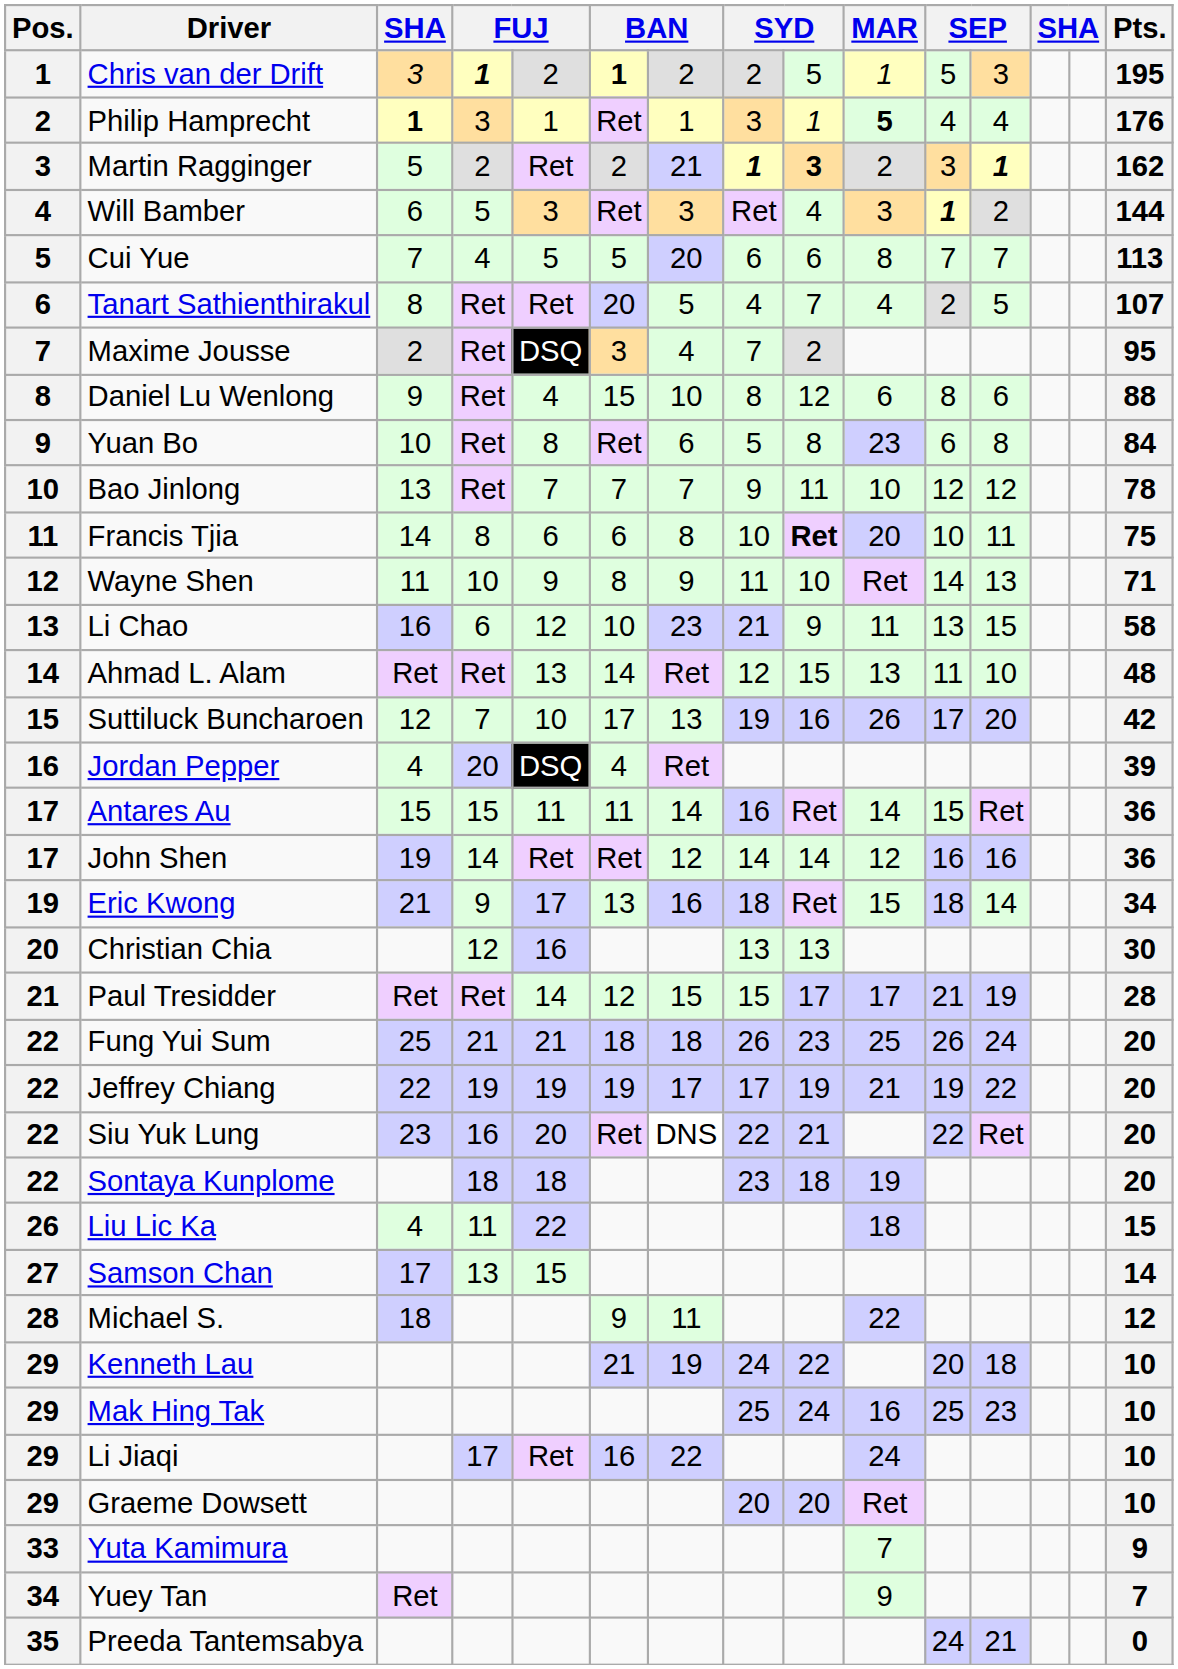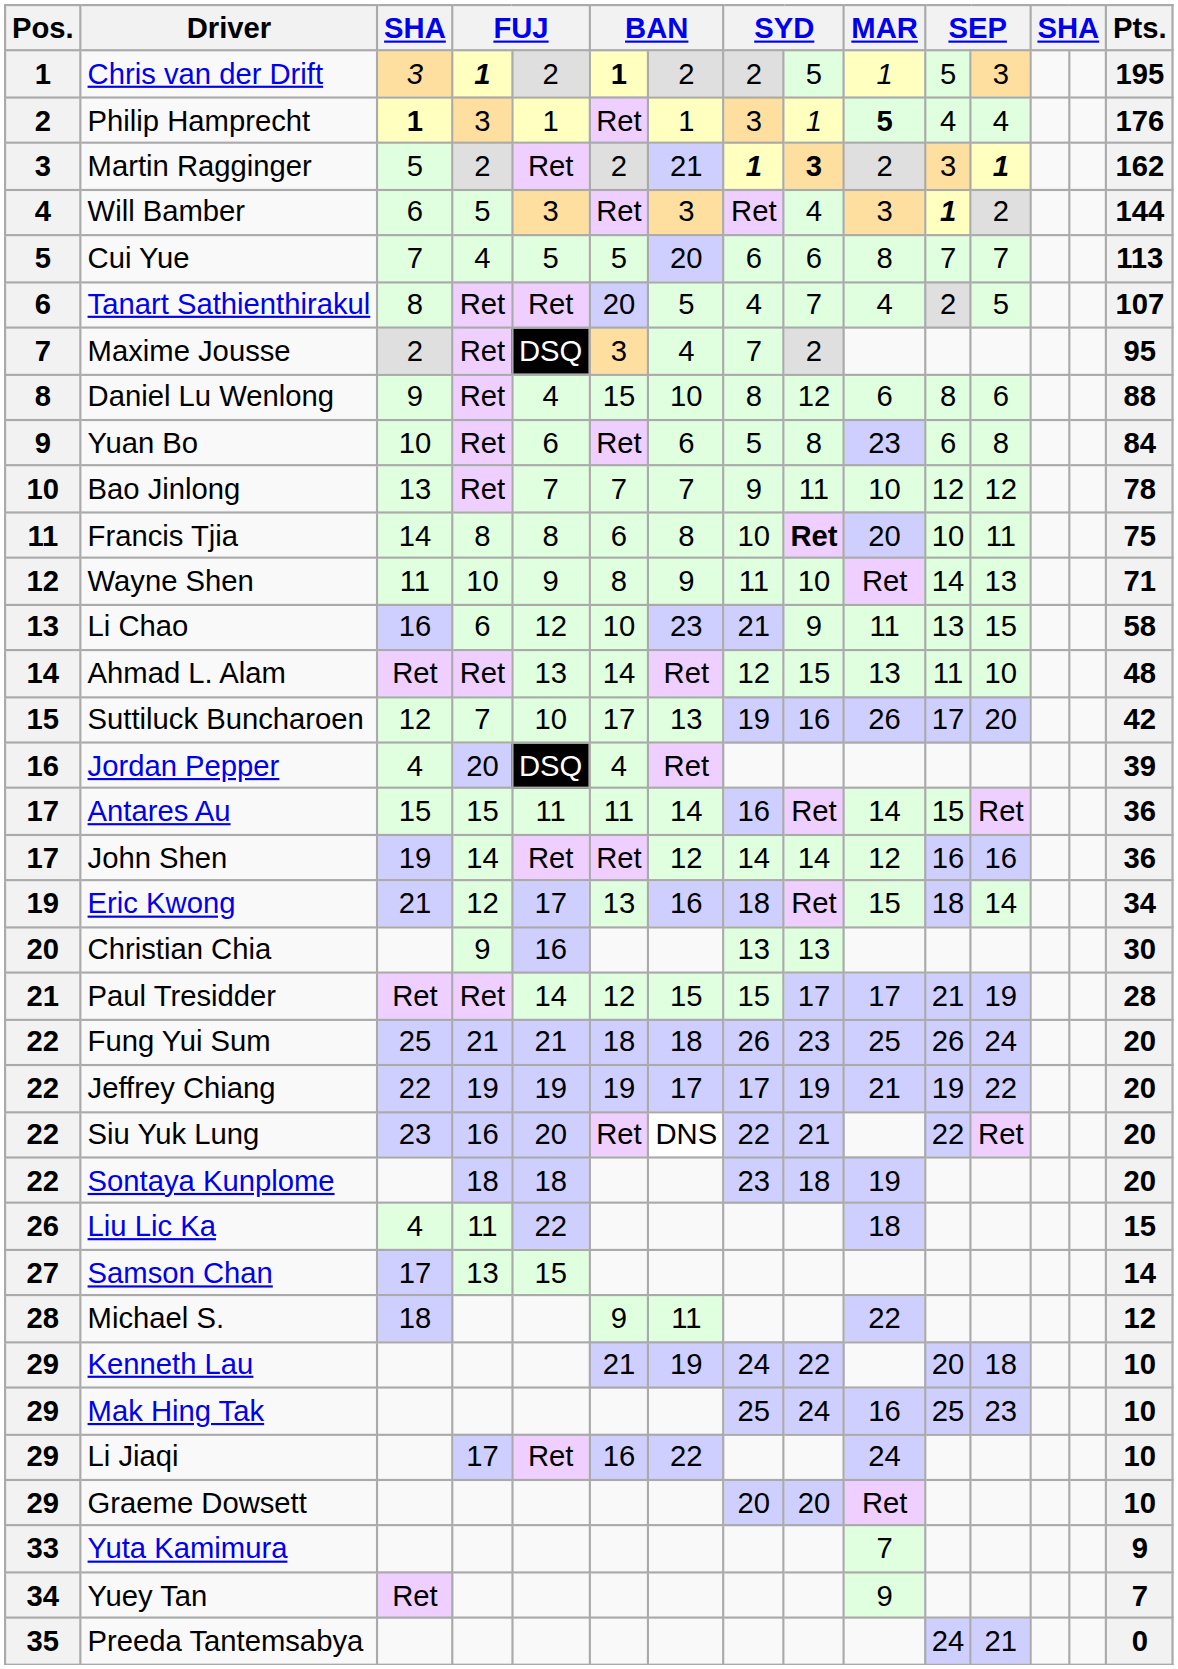 <table class="wikitable" style="font-size: 85%; text-align: center;">
 <tr>
 <th>Pos.</th>
 <th>Driver</th>
 <th colspan="1"><a href='#'>SHA</a><br></th>
 <th colspan="2"><a href='#'>FUJ</a><br></th>
 <th colspan="2"><a href='#'>BAN</a><br></th>
 <th colspan="2"><a href='#'>SYD</a><br></th>
 <th colspan="1"><a href='#'>MAR</a><br></th>
 <th colspan="2"><a href='#'>SEP</a><br></th>
 <th colspan="2"><a href='#'>SHA</a><br></th>
 <th>Pts.</th>
 </tr>
 <tr>
 <th>1</th>
 <td align="left"> <a href='#'>Chris van der Drift</a></td>
 <td style="background:#ffdf9f;"><em>3</em></td>
 <td style="background:#ffffbf;"><strong><em>1</em></strong></td>
 <td style="background:#dfdfdf;">2</td>
 <td style="background:#ffffbf;"><strong>1</strong></td>
 <td style="background:#dfdfdf;">2</td>
 <td style="background:#dfdfdf;">2</td>
 <td style="background:#dfffdf;">5</td>
 <td style="background:#ffffbf;"><em>1</em></td>
 <td style="background:#dfffdf;">5</td>
 <td style="background:#ffdf9f;">3</td>
 <td></td>
 <td></td>
 <th>195</th>
 </tr>
 <tr>
 <th>2</th>
 <td align="left"> Philip Hamprecht</td>
 <td style="background:#ffffbf;"><strong>1</strong></td>
 <td style="background:#ffdf9f;">3</td>
 <td style="background:#ffffbf;">1</td>
 <td style="background:#efcfff;">Ret</td>
 <td style="background:#ffffbf;">1</td>
 <td style="background:#ffdf9f;">3</td>
 <td style="background:#ffffbf;"><em>1</em></td>
 <td style="background:#dfffdf;"><strong>5</strong></td>
 <td style="background:#dfffdf;">4</td>
 <td style="background:#dfffdf;">4</td>
 <td></td>
 <td></td>
 <th>176</th>
 </tr>
 <tr>
 <th>3</th>
 <td align="left"> Martin Ragginger</td>
 <td style="background:#dfffdf;">5</td>
 <td style="background:#dfdfdf;">2</td>
 <td style="background:#efcfff;">Ret</td>
 <td style="background:#dfdfdf;">2</td>
 <td style="background:#cfcfff;">21</td>
 <td style="background:#ffffbf;"><strong><em>1</em></strong></td>
 <td style="background:#ffdf9f;"><strong>3</strong></td>
 <td style="background:#dfdfdf;">2</td>
 <td style="background:#ffdf9f;">3</td>
 <td style="background:#ffffbf;"><strong><em>1</em></strong></td>
 <td></td>
 <td></td>
 <th>162</th>
 </tr>
 <tr>
 <th>4</th>
 <td align="left"> Will Bamber</td>
 <td style="background:#dfffdf;">6</td>
 <td style="background:#dfffdf;">5</td>
 <td style="background:#ffdf9f;">3</td>
 <td style="background:#efcfff;">Ret</td>
 <td style="background:#ffdf9f;">3</td>
 <td style="background:#efcfff;">Ret</td>
 <td style="background:#dfffdf;">4</td>
 <td style="background:#ffdf9f;">3</td>
 <td style="background:#ffffbf;"><strong><em>1</em></strong></td>
 <td style="background:#dfdfdf;">2</td>
 <td></td>
 <td></td>
 <th>144</th>
 </tr>
 <tr>
 <th>5</th>
 <td align="left"> Cui Yue</td>
 <td style="background:#dfffdf;">7</td>
 <td style="background:#dfffdf;">4</td>
 <td style="background:#dfffdf;">5</td>
 <td style="background:#dfffdf;">5</td>
 <td style="background:#cfcfff;">20</td>
 <td style="background:#dfffdf;">6</td>
 <td style="background:#dfffdf;">6</td>
 <td style="background:#dfffdf;">8</td>
 <td style="background:#dfffdf;">7</td>
 <td style="background:#dfffdf;">7</td>
 <td></td>
 <td></td>
 <th>113</th>
 </tr>
 <tr>
 <th>6</th>
 <td align="left"> <a href='#'>Tanart Sathienthirakul</a></td>
 <td style="background:#dfffdf;">8</td>
 <td style="background:#efcfff;">Ret</td>
 <td style="background:#efcfff;">Ret</td>
 <td style="background:#cfcfff;">20</td>
 <td style="background:#dfffdf;">5</td>
 <td style="background:#dfffdf;">4</td>
 <td style="background:#dfffdf;">7</td>
 <td style="background:#dfffdf;">4</td>
 <td style="background:#dfdfdf;">2</td>
 <td style="background:#dfffdf;">5</td>
 <td></td>
 <td></td>
 <th>107</th>
 </tr>
 <tr>
 <th>7</th>
 <td align="left"> Maxime Jousse</td>
 <td style="background:#dfdfdf;">2</td>
 <td style="background:#efcfff;">Ret</td>
 <td style="background-color:#000000; color:white">DSQ</td>
 <td style="background:#ffdf9f;">3</td>
 <td style="background:#dfffdf;">4</td>
 <td style="background:#dfffdf;">7</td>
 <td style="background:#dfdfdf;">2</td>
 <td></td>
 <td></td>
 <td></td>
 <td></td>
 <td></td>
 <th>95</th>
 </tr>
 <tr>
 <th>8</th>
 <td align="left"> Daniel Lu Wenlong</td>
 <td style="background:#dfffdf;">9</td>
 <td style="background:#efcfff;">Ret</td>
 <td style="background:#dfffdf;">4</td>
 <td style="background:#dfffdf;">15</td>
 <td style="background:#dfffdf;">10</td>
 <td style="background:#dfffdf;">8</td>
 <td style="background:#dfffdf;">12</td>
 <td style="background:#dfffdf;">6</td>
 <td style="background:#dfffdf;">8</td>
 <td style="background:#dfffdf;">6</td>
 <td></td>
 <td></td>
 <th>88</th>
 </tr>
 <tr>
 <th>9</th>
 <td align="left"> Yuan Bo</td>
 <td style="background:#dfffdf;">10</td>
 <td style="background:#efcfff;">Ret</td>
-<td style="background:#dfffdf;">8</td>
+<td style="background:#dfffdf;">6</td>
 <td style="background:#efcfff;">Ret</td>
 <td style="background:#dfffdf;">6</td>
 <td style="background:#dfffdf;">5</td>
 <td style="background:#dfffdf;">8</td>
 <td style="background:#cfcfff;">23</td>
 <td style="background:#dfffdf;">6</td>
 <td style="background:#dfffdf;">8</td>
 <td></td>
 <td></td>
 <th>84</th>
 </tr>
 <tr>
 <th>10</th>
 <td align="left"> Bao Jinlong</td>
 <td style="background:#dfffdf;">13</td>
 <td style="background:#efcfff;">Ret</td>
 <td style="background:#dfffdf;">7</td>
 <td style="background:#dfffdf;">7</td>
 <td style="background:#dfffdf;">7</td>
 <td style="background:#dfffdf;">9</td>
 <td style="background:#dfffdf;">11</td>
 <td style="background:#dfffdf;">10</td>
 <td style="background:#dfffdf;">12</td>
 <td style="background:#dfffdf;">12</td>
 <td></td>
 <td></td>
 <th>78</th>
 </tr>
 <tr>
 <th>11</th>
 <td align="left"> Francis Tjia</td>
 <td style="background:#dfffdf;">14</td>
 <td style="background:#dfffdf;">8</td>
-<td style="background:#dfffdf;">6</td>
+<td style="background:#dfffdf;">8</td>
 <td style="background:#dfffdf;">6</td>
 <td style="background:#dfffdf;">8</td>
 <td style="background:#dfffdf;">10</td>
 <td style="background:#efcfff;"><strong>Ret</strong></td>
 <td style="background:#cfcfff;">20</td>
 <td style="background:#dfffdf;">10</td>
 <td style="background:#dfffdf;">11</td>
 <td></td>
 <td></td>
 <th>75</th>
 </tr>
 <tr>
 <th>12</th>
 <td align="left"> Wayne Shen</td>
 <td style="background:#dfffdf;">11</td>
 <td style="background:#dfffdf;">10</td>
 <td style="background:#dfffdf;">9</td>
 <td style="background:#dfffdf;">8</td>
 <td style="background:#dfffdf;">9</td>
 <td style="background:#dfffdf;">11</td>
 <td style="background:#dfffdf;">10</td>
 <td style="background:#efcfff;">Ret</td>
 <td style="background:#dfffdf;">14</td>
 <td style="background:#dfffdf;">13</td>
 <td></td>
 <td></td>
 <th>71</th>
 </tr>
 <tr>
 <th>13</th>
 <td align="left"> Li Chao</td>
 <td style="background:#cfcfff;">16</td>
 <td style="background:#dfffdf;">6</td>
 <td style="background:#dfffdf;">12</td>
 <td style="background:#dfffdf;">10</td>
 <td style="background:#cfcfff;">23</td>
 <td style="background:#cfcfff;">21</td>
 <td style="background:#dfffdf;">9</td>
 <td style="background:#dfffdf;">11</td>
 <td style="background:#dfffdf;">13</td>
 <td style="background:#dfffdf;">15</td>
 <td></td>
 <td></td>
 <th>58</th>
 </tr>
 <tr>
 <th>14</th>
 <td align="left"> Ahmad L. Alam</td>
 <td style="background:#efcfff;">Ret</td>
 <td style="background:#efcfff;">Ret</td>
 <td style="background:#dfffdf;">13</td>
 <td style="background:#dfffdf;">14</td>
 <td style="background:#efcfff;">Ret</td>
 <td style="background:#dfffdf;">12</td>
 <td style="background:#dfffdf;">15</td>
 <td style="background:#dfffdf;">13</td>
 <td style="background:#dfffdf;">11</td>
 <td style="background:#dfffdf;">10</td>
 <td></td>
 <td></td>
 <th>48</th>
 </tr>
 <tr>
 <th>15</th>
 <td align="left"> Suttiluck Buncharoen</td>
 <td style="background:#dfffdf;">12</td>
 <td style="background:#dfffdf;">7</td>
 <td style="background:#dfffdf;">10</td>
 <td style="background:#dfffdf;">17</td>
 <td style="background:#dfffdf;">13</td>
 <td style="background:#cfcfff;">19</td>
 <td style="background:#cfcfff;">16</td>
 <td style="background:#cfcfff;">26</td>
 <td style="background:#cfcfff;">17</td>
 <td style="background:#cfcfff;">20</td>
 <td></td>
 <td></td>
 <th>42</th>
 </tr>
 <tr>
 <th>16</th>
 <td align="left"> <a href='#'>Jordan Pepper</a></td>
 <td style="background:#dfffdf;">4</td>
 <td style="background:#cfcfff;">20</td>
 <td style="background-color:#000000; color:white">DSQ</td>
 <td style="background:#dfffdf;">4</td>
 <td style="background:#efcfff;">Ret</td>
 <td></td>
 <td></td>
 <td></td>
 <td></td>
 <td></td>
 <td></td>
 <td></td>
 <th>39</th>
 </tr>
 <tr>
 <th>17</th>
 <td align="left"> <a href='#'>Antares Au</a></td>
 <td style="background:#dfffdf;">15</td>
 <td style="background:#dfffdf;">15</td>
 <td style="background:#dfffdf;">11</td>
 <td style="background:#dfffdf;">11</td>
 <td style="background:#dfffdf;">14</td>
 <td style="background:#cfcfff;">16</td>
 <td style="background:#efcfff;">Ret</td>
 <td style="background:#dfffdf;">14</td>
 <td style="background:#dfffdf;">15</td>
 <td style="background:#efcfff;">Ret</td>
 <td></td>
 <td></td>
 <th>36</th>
 </tr>
 <tr>
 <th>17</th>
 <td align="left"> John Shen</td>
 <td style="background:#cfcfff;">19</td>
 <td style="background:#dfffdf;">14</td>
 <td style="background:#efcfff;">Ret</td>
 <td style="background:#efcfff;">Ret</td>
 <td style="background:#dfffdf;">12</td>
 <td style="background:#dfffdf;">14</td>
 <td style="background:#dfffdf;">14</td>
 <td style="background:#dfffdf;">12</td>
 <td style="background:#cfcfff;">16</td>
 <td style="background:#cfcfff;">16</td>
 <td></td>
 <td></td>
 <th>36</th>
 </tr>
 <tr>
 <th>19</th>
 <td align="left"> <a href='#'>Eric Kwong</a></td>
 <td style="background:#cfcfff;">21</td>
-<td style="background:#dfffdf;">9</td>
+<td style="background:#dfffdf;">12</td>
 <td style="background:#cfcfff;">17</td>
 <td style="background:#dfffdf;">13</td>
 <td style="background:#cfcfff;">16</td>
 <td style="background:#cfcfff;">18</td>
 <td style="background:#efcfff;">Ret</td>
 <td style="background:#dfffdf;">15</td>
 <td style="background:#cfcfff;">18</td>
 <td style="background:#dfffdf;">14</td>
 <td></td>
 <td></td>
 <th>34</th>
 </tr>
 <tr>
 <th>20</th>
 <td align="left"> Christian Chia</td>
 <td></td>
-<td style="background:#dfffdf;">12</td>
+<td style="background:#dfffdf;">9</td>
 <td style="background:#cfcfff;">16</td>
 <td></td>
 <td></td>
 <td style="background:#dfffdf;">13</td>
 <td style="background:#dfffdf;">13</td>
 <td></td>
 <td></td>
 <td></td>
 <td></td>
 <td></td>
 <th>30</th>
 </tr>
 <tr>
 <th>21</th>
 <td align="left"> Paul Tresidder</td>
 <td style="background:#efcfff;">Ret</td>
 <td style="background:#efcfff;">Ret</td>
 <td style="background:#dfffdf;">14</td>
 <td style="background:#dfffdf;">12</td>
 <td style="background:#dfffdf;">15</td>
 <td style="background:#dfffdf;">15</td>
 <td style="background:#cfcfff;">17</td>
 <td style="background:#cfcfff;">17</td>
 <td style="background:#cfcfff;">21</td>
 <td style="background:#cfcfff;">19</td>
 <td></td>
 <td></td>
 <th>28</th>
 </tr>
 <tr>
 <th>22</th>
 <td align="left"> Fung Yui Sum</td>
 <td style="background:#cfcfff;">25</td>
 <td style="background:#cfcfff;">21</td>
 <td style="background:#cfcfff;">21</td>
 <td style="background:#cfcfff;">18</td>
 <td style="background:#cfcfff;">18</td>
 <td style="background:#cfcfff;">26</td>
 <td style="background:#cfcfff;">23</td>
 <td style="background:#cfcfff;">25</td>
 <td style="background:#cfcfff;">26</td>
 <td style="background:#cfcfff;">24</td>
 <td></td>
 <td></td>
 <th>20</th>
 </tr>
 <tr>
 <th>22</th>
 <td align="left"> Jeffrey Chiang</td>
 <td style="background:#cfcfff;">22</td>
 <td style="background:#cfcfff;">19</td>
 <td style="background:#cfcfff;">19</td>
 <td style="background:#cfcfff;">19</td>
 <td style="background:#cfcfff;">17</td>
 <td style="background:#cfcfff;">17</td>
 <td style="background:#cfcfff;">19</td>
 <td style="background:#cfcfff;">21</td>
 <td style="background:#cfcfff;">19</td>
 <td style="background:#cfcfff;">22</td>
 <td></td>
 <td></td>
 <th>20</th>
 </tr>
 <tr>
 <th>22</th>
 <td align="left"> Siu Yuk Lung</td>
 <td style="background:#cfcfff;">23</td>
 <td style="background:#cfcfff;">16</td>
 <td style="background:#cfcfff;">20</td>
 <td style="background:#efcfff;">Ret</td>
 <td style="background:#ffffff;">DNS</td>
 <td style="background:#cfcfff;">22</td>
 <td style="background:#cfcfff;">21</td>
 <td></td>
 <td style="background:#cfcfff;">22</td>
 <td style="background:#efcfff;">Ret</td>
 <td></td>
 <td></td>
 <th>20</th>
 </tr>
 <tr>
 <th>22</th>
 <td align="left"> <a href='#'>Sontaya Kunplome</a></td>
 <td></td>
 <td style="background:#cfcfff;">18</td>
 <td style="background:#cfcfff;">18</td>
 <td></td>
 <td></td>
 <td style="background:#cfcfff;">23</td>
 <td style="background:#cfcfff;">18</td>
 <td style="background:#cfcfff;">19</td>
 <td></td>
 <td></td>
 <td></td>
 <td></td>
 <th>20</th>
 </tr>
 <tr>
 <th>26</th>
 <td align="left"> <a href='#'>Liu Lic Ka</a></td>
 <td style="background:#dfffdf;">4</td>
 <td style="background:#dfffdf;">11</td>
 <td style="background:#cfcfff;">22</td>
 <td></td>
 <td></td>
 <td></td>
 <td></td>
 <td style="background:#cfcfff;">18</td>
 <td></td>
 <td></td>
 <td></td>
 <td></td>
 <th>15</th>
 </tr>
 <tr>
 <th>27</th>
 <td align="left"> <a href='#'>Samson Chan</a></td>
 <td style="background:#cfcfff;">17</td>
 <td style="background:#dfffdf;">13</td>
 <td style="background:#dfffdf;">15</td>
 <td></td>
 <td></td>
 <td></td>
 <td></td>
 <td></td>
 <td></td>
 <td></td>
 <td></td>
 <td></td>
 <th>14</th>
 </tr>
 <tr>
 <th>28</th>
 <td align="left"> Michael S.</td>
 <td style="background:#cfcfff;">18</td>
 <td></td>
 <td></td>
 <td style="background:#dfffdf;">9</td>
 <td style="background:#dfffdf;">11</td>
 <td></td>
 <td></td>
 <td style="background:#cfcfff;">22</td>
 <td></td>
 <td></td>
 <td></td>
 <td></td>
 <th>12</th>
 </tr>
 <tr>
 <th>29</th>
 <td align="left"> <a href='#'>Kenneth Lau</a></td>
 <td></td>
 <td></td>
 <td></td>
 <td style="background:#cfcfff;">21</td>
 <td style="background:#cfcfff;">19</td>
 <td style="background:#cfcfff;">24</td>
 <td style="background:#cfcfff;">22</td>
 <td></td>
 <td style="background:#cfcfff;">20</td>
 <td style="background:#cfcfff;">18</td>
 <td></td>
 <td></td>
 <th>10</th>
 </tr>
 <tr>
 <th>29</th>
 <td align="left"> <a href='#'>Mak Hing Tak</a></td>
 <td></td>
 <td></td>
 <td></td>
 <td></td>
 <td></td>
 <td style="background:#cfcfff;">25</td>
 <td style="background:#cfcfff;">24</td>
 <td style="background:#cfcfff;">16</td>
 <td style="background:#cfcfff;">25</td>
 <td style="background:#cfcfff;">23</td>
 <td></td>
 <td></td>
 <th>10</th>
 </tr>
 <tr>
 <th>29</th>
 <td align="left"> Li Jiaqi</td>
 <td></td>
 <td style="background:#cfcfff;">17</td>
 <td style="background:#efcfff;">Ret</td>
 <td style="background:#cfcfff;">16</td>
 <td style="background:#cfcfff;">22</td>
 <td></td>
 <td></td>
 <td style="background:#cfcfff;">24</td>
 <td></td>
 <td></td>
 <td></td>
 <td></td>
 <th>10</th>
 </tr>
 <tr>
 <th>29</th>
 <td align="left"> Graeme Dowsett</td>
 <td></td>
 <td></td>
 <td></td>
 <td></td>
 <td></td>
 <td style="background:#cfcfff;">20</td>
 <td style="background:#cfcfff;">20</td>
 <td style="background:#efcfff;">Ret</td>
 <td></td>
 <td></td>
 <td></td>
 <td></td>
 <th>10</th>
 </tr>
 <tr>
 <th>33</th>
 <td align="left"> <a href='#'>Yuta Kamimura</a></td>
 <td></td>
 <td></td>
 <td></td>
 <td></td>
 <td></td>
 <td></td>
 <td></td>
 <td style="background:#dfffdf;">7</td>
 <td></td>
 <td></td>
 <td></td>
 <td></td>
 <th>9</th>
 </tr>
 <tr>
 <th>34</th>
 <td align="left"> Yuey Tan</td>
 <td style="background:#efcfff;">Ret</td>
 <td></td>
 <td></td>
 <td></td>
 <td></td>
 <td></td>
 <td></td>
 <td style="background:#dfffdf;">9</td>
 <td></td>
 <td></td>
 <td></td>
 <td></td>
 <th>7</th>
 </tr>
 <tr>
 <th>35</th>
 <td align="left"> Preeda Tantemsabya</td>
 <td></td>
 <td></td>
 <td></td>
 <td></td>
 <td></td>
 <td></td>
 <td></td>
 <td></td>
 <td style="background:#cfcfff;">24</td>
 <td style="background:#cfcfff;">21</td>
 <td></td>
 <td></td>
 <th>0</th>
 </tr>
 <tr>
 </tr>
 </table>
